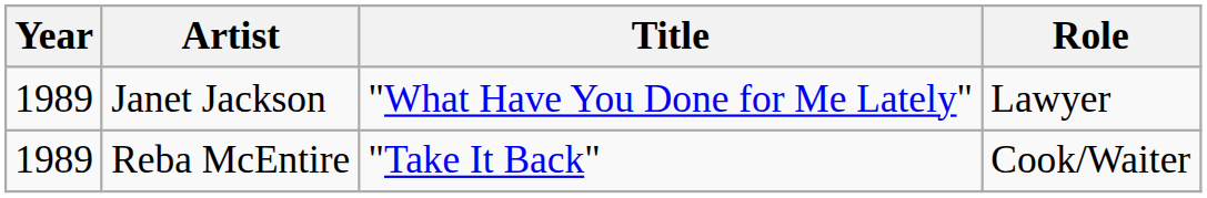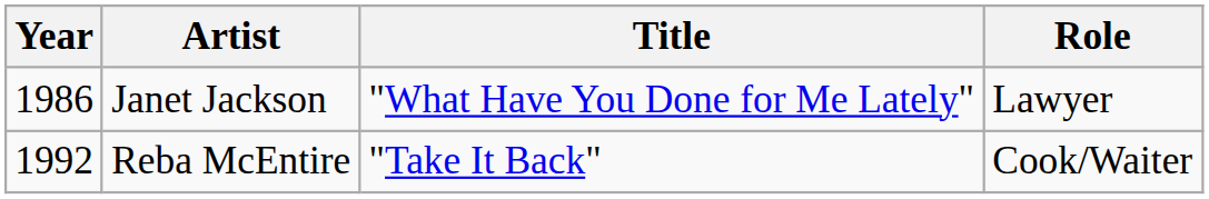 <table class="wikitable sortable">
 <tr>
 <th>Year</th>
 <th>Artist</th>
 <th>Title</th>
 <th>Role</th>
 </tr>
 <tr>
-<td>1989</td>
+<td>1986</td>
 <td Janet Jackson (Singer)>Janet Jackson</td>
 <td>"<a href='#'>What Have You Done for Me Lately</a>"</td>
 <td>Lawyer</td>
 </tr>
 <tr>
-<td>1989</td>
+<td>1992</td>
 <td Reba McEntire (Singer)>Reba McEntire</td>
 <td>"<a href='#'>Take It Back</a>"</td>
 <td>Cook/Waiter</td>
 </tr>
 </table>
